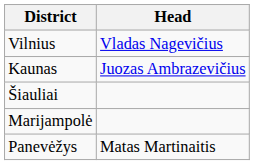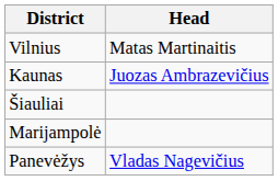 <table class="wikitable">
 <tr>
 <th>District</th>
 <th>Head</th>
 </tr>
 <tr>
 <td>Vilnius</td>
-<td><a href='#'>Vladas Nagevičius</a></td>
+<td>Matas Martinaitis</td>
 </tr>
 <tr>
 <td>Kaunas</td>
 <td><a href='#'>Juozas Ambrazevičius</a></td>
 </tr>
 <tr>
 <td>Šiauliai</td>
 <td></td>
 </tr>
 <tr>
 <td>Marijampolė</td>
 <td></td>
 </tr>
 <tr>
 <td>Panevėžys</td>
-<td>Matas Martinaitis</td>
+<td><a href='#'>Vladas Nagevičius</a></td>
 </tr>
 </table>
